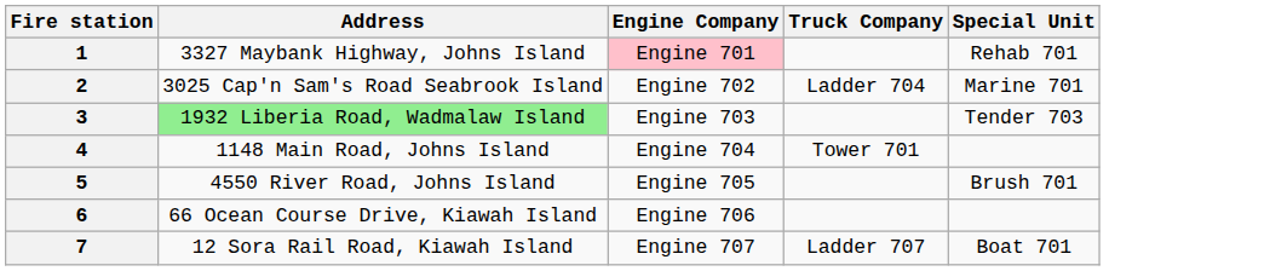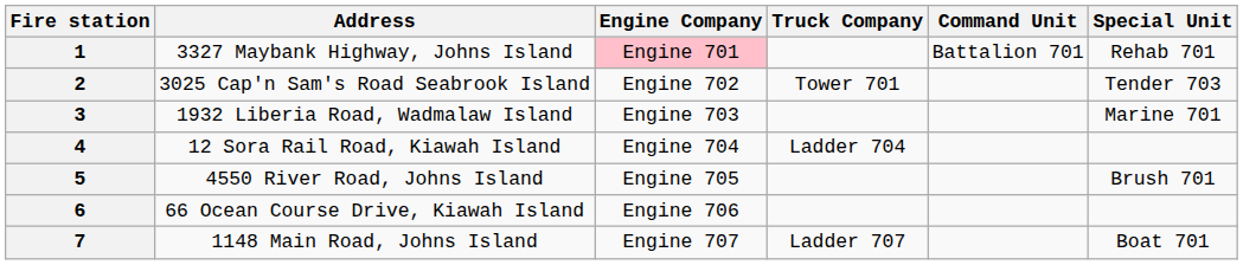 <table class=wikitable style="text-align:center;">
 <tr>
 <th>Fire station</th>
 <th>Address</th>
 <th>Engine Company</th>
 <th>Truck Company</th>
+<th>Command Unit</th>
 <th>Special Unit</th>
 </tr>
 <tr>
 <th>1</th>
 <td>3327 Maybank Highway, Johns Island</td>
 <td style="background: pink;">Engine 701</td>
 <td></td>
+<td>Battalion 701</td>
 <td>Rehab 701</td>
 </tr>
 <tr>
 <th>2</th>
 <td>3025 Cap'n Sam's Road Seabrook Island</td>
 <td>Engine 702</td>
-<td>Ladder 704</td>
-<td>Marine 701</td>
-</tr>
-<tr>
-<th>3</th>
-<td style="background: lightgreen;">1932 Liberia Road, Wadmalaw Island</td>
-<td>Engine 703</td>
+<td>Tower 701</td>
 <td></td>
 <td>Tender 703</td>
 </tr>
 <tr>
+<th>3</th>
+<td>1932 Liberia Road, Wadmalaw Island</td>
+<td>Engine 703</td>
+<td></td>
+<td></td>
+<td>Marine 701</td>
+</tr>
+<tr>
 <th>4</th>
-<td>1148 Main Road, Johns Island</td>
+<td>12 Sora Rail Road, Kiawah Island</td>
 <td>Engine 704</td>
-<td>Tower 701</td>
+<td>Ladder 704</td>
+<td></td>
 <td></td>
 </tr>
 <tr>
 <th>5</th>
 <td>4550 River Road, Johns Island</td>
 <td>Engine 705</td>
+<td></td>
 <td></td>
 <td>Brush 701</td>
 </tr>
 <tr>
 <th>6</th>
 <td>66 Ocean Course Drive, Kiawah Island</td>
 <td>Engine 706</td>
 <td></td>
 <td></td>
+<td></td>
 </tr>
 <tr>
 <th>7</th>
-<td>12 Sora Rail Road, Kiawah Island</td>
+<td>1148 Main Road, Johns Island</td>
 <td>Engine 707</td>
 <td>Ladder 707</td>
+<td></td>
 <td>Boat 701</td>
 </tr>
 </table>
